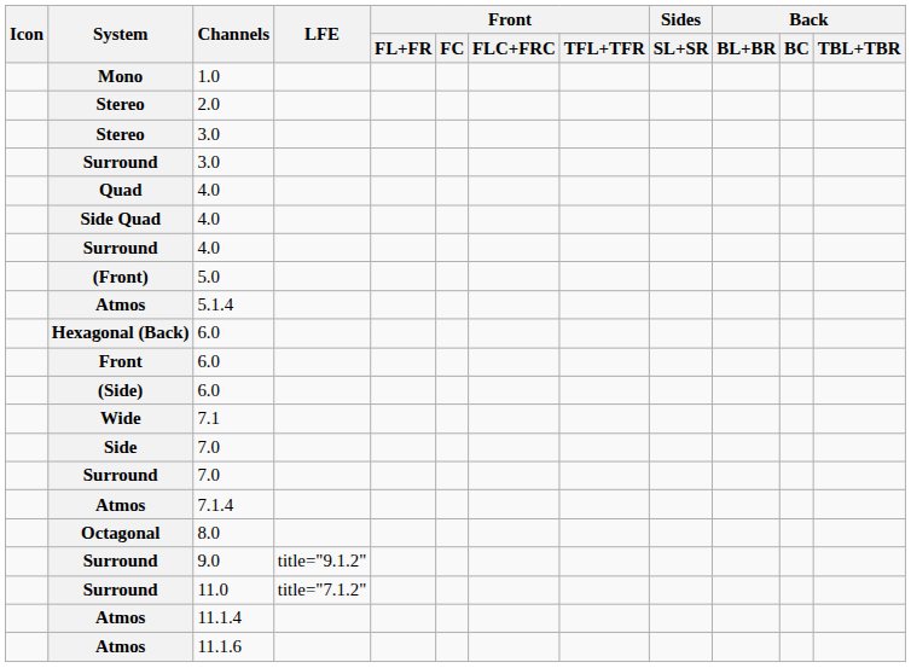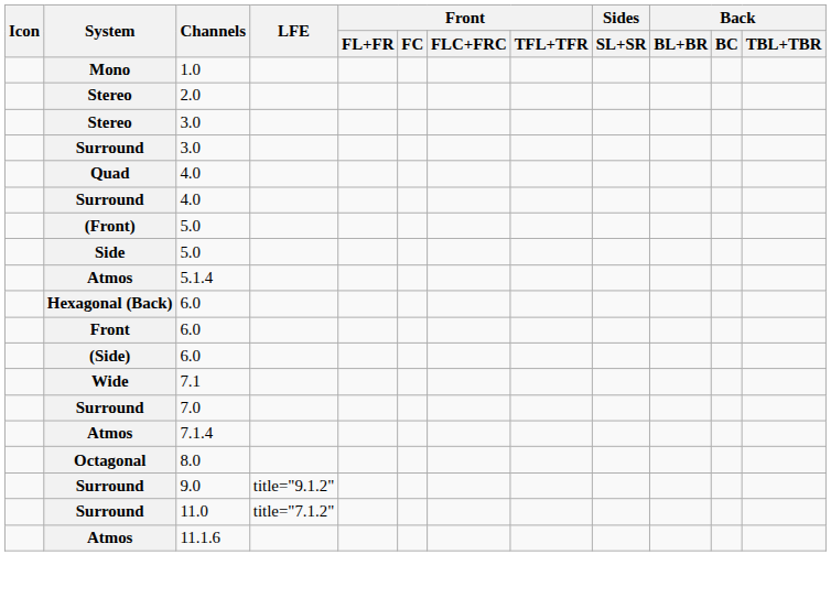 <table class="wikitable">
 <tr>
 <th rowspan=2>Icon</th>
 <th rowspan=2>System</th>
 <th rowspan=2>Channels</th>
 <th rowspan=2>LFE</th>
 <th colspan=4>Front</th>
 <th colspan=1>Sides</th>
 <th colspan=3 title="Rear">Back</th>
 </tr>
 <tr>
 <th>FL+FR</th>
 <th>FC</th>
 <th>FLC+FRC</th>
 <th>TFL+TFR</th>
 <th>SL+SR</th>
 <th>BL+BR</th>
 <th>BC</th>
 <th>TBL+TBR</th>
 </tr>
 <tr>
 <td></td>
 <th>Mono</th>
 <td>1.0</td>
 <td></td>
 <td></td>
 <td></td>
 <td></td>
 <td></td>
 <td></td>
 <td></td>
 <td></td>
 <td></td>
 </tr>
 <tr>
 <td></td>
 <th>Stereo</th>
 <td>2.0</td>
 <td></td>
 <td></td>
 <td></td>
 <td></td>
 <td></td>
 <td></td>
 <td></td>
 <td></td>
 <td></td>
 </tr>
 <tr>
 <td></td>
 <th>Stereo</th>
 <td>3.0</td>
 <td></td>
 <td></td>
 <td></td>
 <td></td>
 <td></td>
 <td></td>
 <td></td>
 <td></td>
 <td></td>
 </tr>
 <tr>
 <td></td>
 <th>Surround</th>
 <td>3.0</td>
 <td></td>
 <td></td>
 <td></td>
 <td></td>
 <td></td>
 <td></td>
 <td></td>
 <td></td>
 <td></td>
 </tr>
 <tr>
 <td></td>
 <th>Quad</th>
 <td>4.0</td>
 <td></td>
 <td></td>
 <td></td>
 <td></td>
 <td></td>
 <td></td>
 <td></td>
 <td></td>
 <td></td>
 </tr>
 <tr>
 <td></td>
-<th>Side Quad</th>
-<td>4.0</td>
-<td></td>
-<td></td>
-<td></td>
-<td></td>
-<td></td>
-<td></td>
-<td></td>
-<td></td>
-<td></td>
-</tr>
-<tr>
-<td></td>
 <th>Surround</th>
 <td>4.0</td>
 <td></td>
 <td></td>
 <td></td>
 <td></td>
 <td></td>
 <td></td>
 <td></td>
 <td></td>
 <td></td>
 </tr>
 <tr>
 <td></td>
 <th>(Front)</th>
+<td>5.0</td>
+<td></td>
+<td></td>
+<td></td>
+<td></td>
+<td></td>
+<td></td>
+<td></td>
+<td></td>
+<td></td>
+</tr>
+<tr>
+<td></td>
+<th>Side</th>
 <td>5.0</td>
 <td></td>
 <td></td>
 <td></td>
 <td></td>
 <td></td>
 <td></td>
 <td></td>
 <td></td>
 <td></td>
 </tr>
 <tr>
 <td></td>
 <th>Atmos</th>
 <td title="9.1">5.1.4</td>
 <td></td>
 <td></td>
 <td></td>
 <td></td>
 <td></td>
 <td></td>
 <td></td>
 <td></td>
 <td></td>
 </tr>
 <tr>
 <td></td>
 <th>Hexagonal (Back)</th>
 <td>6.0</td>
 <td></td>
 <td></td>
 <td></td>
 <td></td>
 <td></td>
 <td></td>
 <td></td>
 <td></td>
 <td></td>
 </tr>
 <tr>
 <td></td>
 <th>Front</th>
 <td>6.0</td>
 <td></td>
 <td></td>
 <td></td>
 <td></td>
 <td></td>
 <td></td>
 <td></td>
 <td></td>
 <td></td>
 </tr>
 <tr>
 <td></td>
 <th>(Side)</th>
 <td>6.0</td>
 <td></td>
 <td></td>
 <td></td>
 <td></td>
 <td></td>
 <td></td>
 <td></td>
 <td></td>
 <td></td>
 </tr>
 <tr>
 <td></td>
 <th>Wide</th>
 <td>7.1</td>
 <td></td>
 <td></td>
 <td></td>
 <td></td>
 <td></td>
 <td></td>
 <td></td>
 <td></td>
 <td></td>
 </tr>
 <tr>
 <td></td>
-<th title="Front / Wide-Side">Side</th>
-<td>7.0</td>
-<td></td>
-<td></td>
-<td></td>
-<td></td>
-<td></td>
-<td></td>
-<td></td>
-<td></td>
-<td></td>
-</tr>
-<tr>
-<td></td>
 <th>Surround</th>
 <td>7.0</td>
 <td></td>
 <td></td>
 <td></td>
 <td></td>
 <td></td>
 <td></td>
 <td></td>
 <td></td>
 <td></td>
 </tr>
 <tr>
 <td></td>
 <th>Atmos</th>
 <td title="11.1">7.1.4</td>
 <td></td>
 <td></td>
 <td></td>
 <td></td>
 <td></td>
 <td></td>
 <td></td>
 <td></td>
 <td></td>
 </tr>
 <tr>
 <td></td>
 <th>Octagonal</th>
 <td>8.0</td>
 <td></td>
 <td></td>
 <td></td>
 <td></td>
 <td></td>
 <td></td>
 <td></td>
 <td></td>
 <td></td>
 </tr>
 <tr>
 <td></td>
 <th>Surround</th>
 <td title="7.0.2">9.0</td>
 <td>title="9.1.2" </td>
 <td></td>
 <td></td>
 <td></td>
 <td></td>
 <td></td>
 <td></td>
 <td></td>
 <td></td>
 </tr>
 <tr>
 <td></td>
 <th>Surround</th>
 <td title="9.0.2">11.0</td>
 <td>title="7.1.2" </td>
 <td></td>
 <td></td>
 <td></td>
 <td></td>
 <td></td>
 <td></td>
 <td></td>
 <td></td>
 </tr>
 <tr>
 <td></td>
 <th>Atmos</th>
-<td title="11.1.4">11.1.4</td>
-<td></td>
-<td></td>
-<td></td>
-<td></td>
-<td></td>
-<td></td>
-<td></td>
-<td></td>
-<td></td>
-</tr>
-<tr>
-<td></td>
-<th>Atmos</th>
 <td title="11.1.6">11.1.6</td>
 <td></td>
 <td></td>
 <td></td>
 <td></td>
 <td></td>
 <td></td>
 <td></td>
 <td></td>
 <td></td>
 </tr>
 </table>
